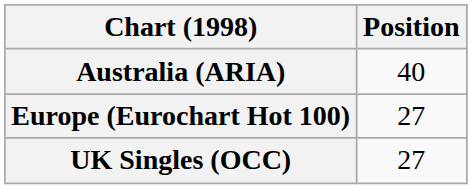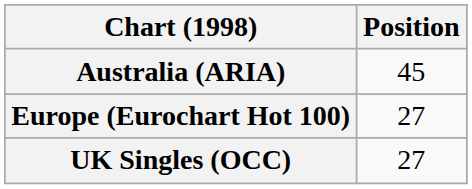 <table class="wikitable sortable plainrowheaders" style="text-align:center">
 <tr>
 <th scope="col">Chart (1998)</th>
 <th scope="col">Position</th>
 </tr>
 <tr>
 <th scope="row">Australia (ARIA)</th>
-<td>40</td>
+<td>45</td>
 </tr>
 <tr>
 <th scope="row">Europe (Eurochart Hot 100)</th>
 <td>27</td>
 </tr>
 <tr>
 <th scope="row">UK Singles (OCC)</th>
 <td>27</td>
 </tr>
 </table>
